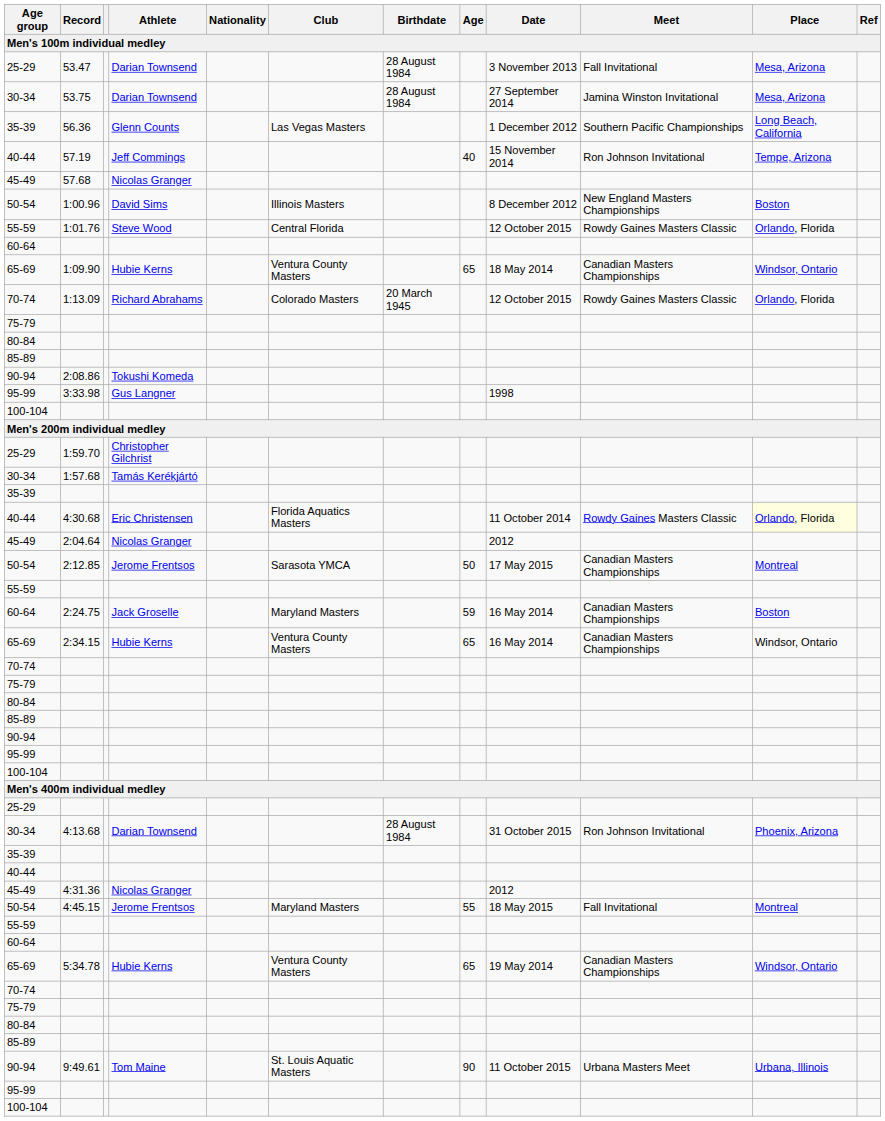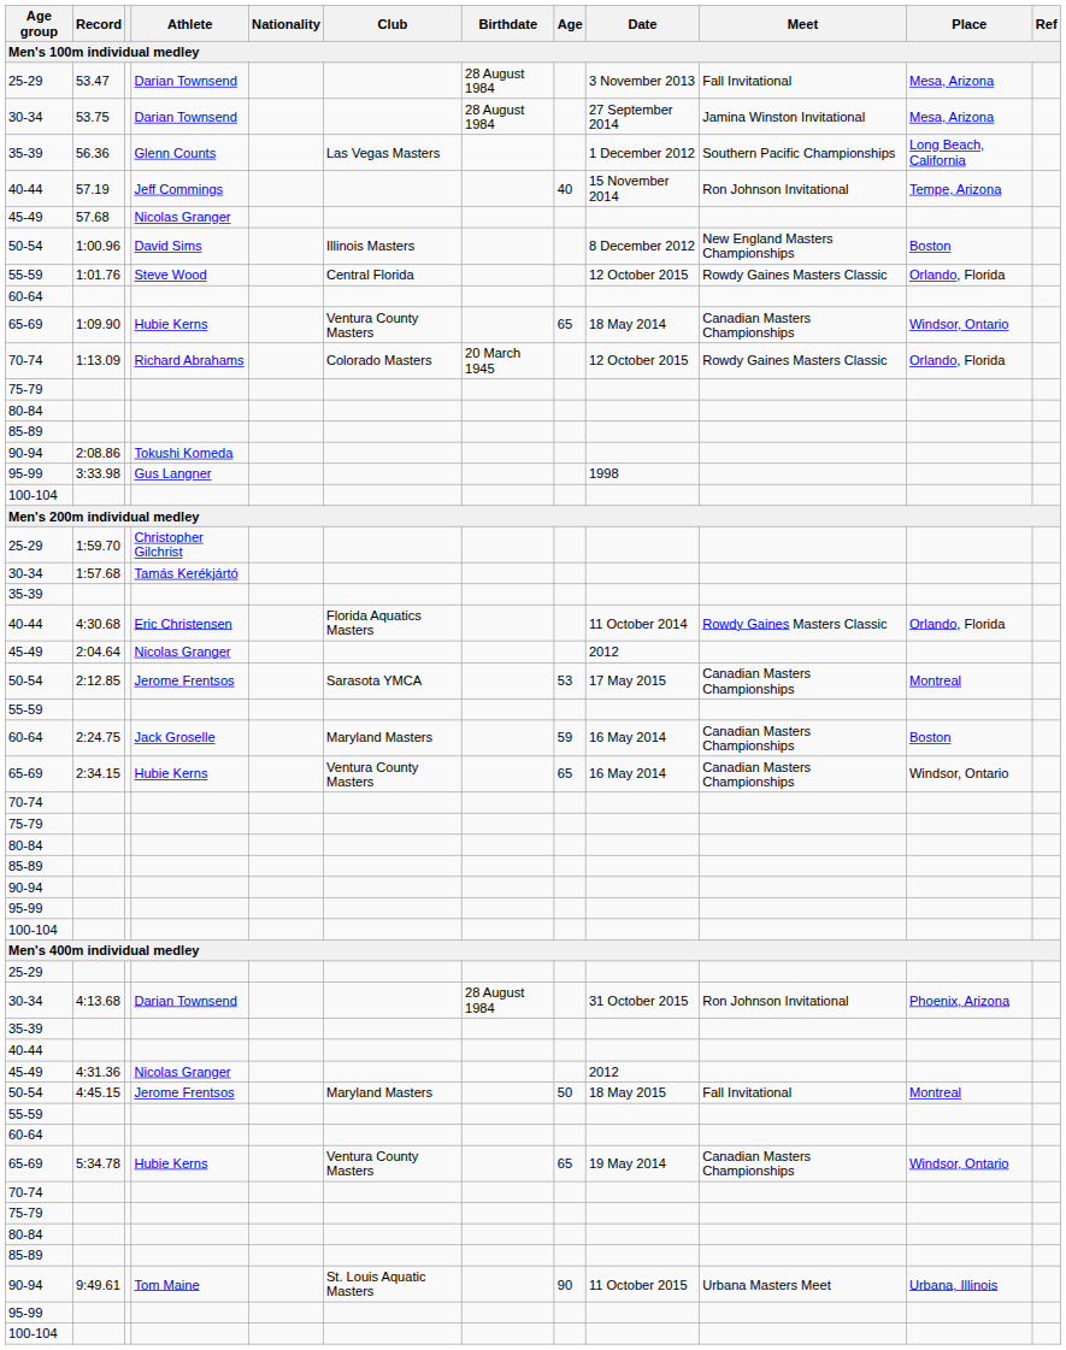 <table class="wikitable" style="font-size:95%; width: 95%;">
 <tr>
 <th>Age group</th>
 <th>Record</th>
 <th></th>
 <th>Athlete</th>
 <th>Nationality</th>
 <th>Club</th>
 <th>Birthdate</th>
 <th>Age</th>
 <th>Date</th>
 <th>Meet</th>
 <th>Place</th>
 <th>Ref</th>
 </tr>
 <tr style="background:#f0f0f0;">
 <td colspan=12><strong>Men's 100m individual medley</strong></td>
 </tr>
 <tr>
 <td>25-29</td>
 <td>53.47</td>
 <td></td>
 <td><a href='#'>Darian Townsend</a></td>
 <td></td>
 <td></td>
 <td>28 August 1984</td>
 <td></td>
 <td>3 November 2013</td>
 <td>Fall Invitational</td>
 <td><a href='#'>Mesa, Arizona</a></td>
 <td></td>
 </tr>
 <tr>
 <td>30-34</td>
 <td>53.75</td>
 <td></td>
 <td><a href='#'>Darian Townsend</a></td>
 <td></td>
 <td></td>
 <td>28 August 1984</td>
 <td></td>
 <td>27 September 2014</td>
 <td>Jamina Winston Invitational</td>
 <td><a href='#'>Mesa, Arizona</a></td>
 <td></td>
 </tr>
 <tr>
 <td>35-39</td>
 <td>56.36</td>
 <td></td>
 <td><a href='#'>Glenn Counts</a></td>
 <td></td>
 <td>Las Vegas Masters</td>
 <td></td>
 <td></td>
 <td>1 December 2012</td>
 <td>Southern Pacific Championships</td>
 <td><a href='#'>Long Beach, California</a></td>
 <td></td>
 </tr>
 <tr>
 <td>40-44</td>
 <td>57.19</td>
 <td></td>
 <td><a href='#'>Jeff Commings</a></td>
 <td></td>
 <td></td>
 <td></td>
 <td>40</td>
 <td>15 November 2014</td>
 <td>Ron Johnson Invitational</td>
 <td><a href='#'>Tempe, Arizona</a></td>
 <td></td>
 </tr>
 <tr>
 <td>45-49</td>
 <td>57.68</td>
 <td></td>
 <td><a href='#'>Nicolas Granger</a></td>
 <td></td>
 <td></td>
 <td></td>
 <td></td>
 <td></td>
 <td></td>
 <td></td>
 <td></td>
 </tr>
 <tr>
 <td>50-54</td>
 <td>1:00.96</td>
 <td></td>
 <td><a href='#'>David Sims</a></td>
 <td></td>
 <td>Illinois Masters</td>
 <td></td>
 <td></td>
 <td>8 December 2012</td>
 <td>New England Masters Championships</td>
 <td><a href='#'>Boston</a></td>
 <td></td>
 </tr>
 <tr>
 <td>55-59</td>
 <td>1:01.76</td>
 <td></td>
 <td><a href='#'>Steve Wood</a></td>
 <td></td>
 <td>Central Florida</td>
 <td></td>
 <td></td>
 <td>12 October 2015</td>
 <td>Rowdy Gaines Masters Classic</td>
 <td><a href='#'>Orlando</a>, Florida</td>
 <td></td>
 </tr>
 <tr>
 <td>60-64</td>
 <td></td>
 <td></td>
 <td></td>
 <td></td>
 <td></td>
 <td></td>
 <td></td>
 <td></td>
 <td></td>
 <td></td>
 <td></td>
 </tr>
 <tr>
 <td>65-69</td>
 <td>1:09.90</td>
 <td></td>
 <td><a href='#'>Hubie Kerns</a></td>
 <td></td>
 <td>Ventura County Masters</td>
 <td></td>
 <td>65</td>
 <td>18 May 2014</td>
 <td>Canadian Masters Championships</td>
 <td><a href='#'>Windsor, Ontario</a></td>
 <td></td>
 </tr>
 <tr>
 <td>70-74</td>
 <td>1:13.09</td>
 <td></td>
 <td><a href='#'>Richard Abrahams</a></td>
 <td></td>
 <td>Colorado Masters</td>
 <td>20 March 1945</td>
 <td></td>
 <td>12 October 2015</td>
 <td>Rowdy Gaines Masters Classic</td>
 <td><a href='#'>Orlando</a>, Florida</td>
 <td></td>
 </tr>
 <tr>
 <td>75-79</td>
 <td></td>
 <td></td>
 <td></td>
 <td></td>
 <td></td>
 <td></td>
 <td></td>
 <td></td>
 <td></td>
 <td></td>
 <td></td>
 </tr>
 <tr>
 <td>80-84</td>
 <td></td>
 <td></td>
 <td></td>
 <td></td>
 <td></td>
 <td></td>
 <td></td>
 <td></td>
 <td></td>
 <td></td>
 <td></td>
 </tr>
 <tr>
 <td>85-89</td>
 <td></td>
 <td></td>
 <td></td>
 <td></td>
 <td></td>
 <td></td>
 <td></td>
 <td></td>
 <td></td>
 <td></td>
 <td></td>
 </tr>
 <tr>
 <td>90-94</td>
 <td>2:08.86</td>
 <td></td>
 <td><a href='#'>Tokushi Komeda</a></td>
 <td></td>
 <td></td>
 <td></td>
 <td></td>
 <td></td>
 <td></td>
 <td></td>
 <td></td>
 </tr>
 <tr>
 <td>95-99</td>
 <td>3:33.98</td>
 <td></td>
 <td><a href='#'>Gus Langner</a></td>
 <td></td>
 <td></td>
 <td></td>
 <td></td>
 <td>1998</td>
 <td></td>
 <td></td>
 <td></td>
 </tr>
 <tr>
 <td>100-104</td>
 <td></td>
 <td></td>
 <td></td>
 <td></td>
 <td></td>
 <td></td>
 <td></td>
 <td></td>
 <td></td>
 <td></td>
 <td></td>
 </tr>
 <tr style="background:#f0f0f0;">
 <td colspan=12><strong>Men's 200m individual medley</strong></td>
 </tr>
 <tr>
 <td>25-29</td>
 <td>1:59.70</td>
 <td></td>
 <td><a href='#'>Christopher Gilchrist</a></td>
 <td></td>
 <td></td>
 <td></td>
 <td></td>
 <td></td>
 <td></td>
 <td></td>
 <td></td>
 </tr>
 <tr>
 <td>30-34</td>
 <td>1:57.68</td>
 <td></td>
 <td><a href='#'>Tamás Kerékjártó</a></td>
 <td></td>
 <td></td>
 <td></td>
 <td></td>
 <td></td>
 <td></td>
 <td></td>
 <td></td>
 </tr>
 <tr>
 <td>35-39</td>
 <td></td>
 <td></td>
 <td></td>
 <td></td>
 <td></td>
 <td></td>
 <td></td>
 <td></td>
 <td></td>
 <td></td>
 <td></td>
 </tr>
 <tr>
 <td>40-44</td>
 <td>4:30.68</td>
 <td></td>
 <td><a href='#'>Eric Christensen</a></td>
 <td></td>
 <td>Florida Aquatics Masters</td>
 <td></td>
 <td></td>
 <td>11 October 2014</td>
 <td><a href='#'>Rowdy Gaines</a> Masters Classic</td>
-<td style="background: lightyellow;"><a href='#'>Orlando</a>, Florida</td>
+<td><a href='#'>Orlando</a>, Florida</td>
 <td></td>
 </tr>
 <tr>
 <td>45-49</td>
 <td>2:04.64</td>
 <td></td>
 <td><a href='#'>Nicolas Granger</a></td>
 <td></td>
 <td></td>
 <td></td>
 <td></td>
 <td>2012</td>
 <td></td>
 <td></td>
 <td></td>
 </tr>
 <tr>
 <td>50-54</td>
 <td>2:12.85</td>
 <td></td>
 <td><a href='#'>Jerome Frentsos</a></td>
 <td></td>
 <td>Sarasota YMCA</td>
 <td></td>
-<td>50</td>
+<td>53</td>
 <td>17 May 2015</td>
 <td>Canadian Masters Championships</td>
 <td><a href='#'>Montreal</a></td>
 <td></td>
 </tr>
 <tr>
 <td>55-59</td>
 <td></td>
 <td></td>
 <td></td>
 <td></td>
 <td></td>
 <td></td>
 <td></td>
 <td></td>
 <td></td>
 <td></td>
 <td></td>
 </tr>
 <tr>
 <td>60-64</td>
 <td>2:24.75</td>
 <td></td>
 <td><a href='#'>Jack Groselle</a></td>
 <td></td>
 <td>Maryland Masters</td>
 <td></td>
 <td>59</td>
 <td>16 May 2014</td>
 <td>Canadian Masters Championships</td>
 <td><a href='#'>Boston</a></td>
 <td></td>
 </tr>
 <tr>
 <td>65-69</td>
 <td>2:34.15</td>
 <td></td>
 <td><a href='#'>Hubie Kerns</a></td>
 <td></td>
 <td>Ventura County Masters</td>
 <td></td>
 <td>65</td>
 <td>16 May 2014</td>
 <td>Canadian Masters Championships</td>
 <td>Windsor, Ontario</td>
 <td></td>
 </tr>
 <tr>
 <td>70-74</td>
 <td></td>
 <td></td>
 <td></td>
 <td></td>
 <td></td>
 <td></td>
 <td></td>
 <td></td>
 <td></td>
 <td></td>
 <td></td>
 </tr>
 <tr>
 <td>75-79</td>
 <td></td>
 <td></td>
 <td></td>
 <td></td>
 <td></td>
 <td></td>
 <td></td>
 <td></td>
 <td></td>
 <td></td>
 <td></td>
 </tr>
 <tr>
 <td>80-84</td>
 <td></td>
 <td></td>
 <td></td>
 <td></td>
 <td></td>
 <td></td>
 <td></td>
 <td></td>
 <td></td>
 <td></td>
 <td></td>
 </tr>
 <tr>
 <td>85-89</td>
 <td></td>
 <td></td>
 <td></td>
 <td></td>
 <td></td>
 <td></td>
 <td></td>
 <td></td>
 <td></td>
 <td></td>
 <td></td>
 </tr>
 <tr>
 <td>90-94</td>
 <td></td>
 <td></td>
 <td></td>
 <td></td>
 <td></td>
 <td></td>
 <td></td>
 <td></td>
 <td></td>
 <td></td>
 <td></td>
 </tr>
 <tr>
 <td>95-99</td>
 <td></td>
 <td></td>
 <td></td>
 <td></td>
 <td></td>
 <td></td>
 <td></td>
 <td></td>
 <td></td>
 <td></td>
 <td></td>
 </tr>
 <tr>
 <td>100-104</td>
 <td></td>
 <td></td>
 <td></td>
 <td></td>
 <td></td>
 <td></td>
 <td></td>
 <td></td>
 <td></td>
 <td></td>
 <td></td>
 </tr>
 <tr style="background:#f0f0f0;">
 <td colspan=12><strong>Men's 400m individual medley</strong></td>
 </tr>
 <tr>
 <td>25-29</td>
 <td></td>
 <td></td>
 <td></td>
 <td></td>
 <td></td>
 <td></td>
 <td></td>
 <td></td>
 <td></td>
 <td></td>
 <td></td>
 </tr>
 <tr>
 <td>30-34</td>
 <td>4:13.68</td>
 <td></td>
 <td><a href='#'>Darian Townsend</a></td>
 <td></td>
 <td></td>
 <td>28 August 1984</td>
 <td></td>
 <td>31 October 2015</td>
 <td>Ron Johnson Invitational</td>
 <td><a href='#'>Phoenix, Arizona</a></td>
 <td></td>
 </tr>
 <tr>
 <td>35-39</td>
 <td></td>
 <td></td>
 <td></td>
 <td></td>
 <td></td>
 <td></td>
 <td></td>
 <td></td>
 <td></td>
 <td></td>
 <td></td>
 </tr>
 <tr>
 <td>40-44</td>
 <td></td>
 <td></td>
 <td></td>
 <td></td>
 <td></td>
 <td></td>
 <td></td>
 <td></td>
 <td></td>
 <td></td>
 <td></td>
 </tr>
 <tr>
 <td>45-49</td>
 <td>4:31.36</td>
 <td></td>
 <td><a href='#'>Nicolas Granger</a></td>
 <td></td>
 <td></td>
 <td></td>
 <td></td>
 <td>2012</td>
 <td></td>
 <td></td>
 <td></td>
 </tr>
 <tr>
 <td>50-54</td>
 <td>4:45.15</td>
 <td></td>
 <td><a href='#'>Jerome Frentsos</a></td>
 <td></td>
 <td>Maryland Masters</td>
 <td></td>
-<td>55</td>
+<td>50</td>
 <td>18 May 2015</td>
 <td>Fall Invitational</td>
 <td><a href='#'>Montreal</a></td>
 <td></td>
 </tr>
 <tr>
 <td>55-59</td>
 <td></td>
 <td></td>
 <td></td>
 <td></td>
 <td></td>
 <td></td>
 <td></td>
 <td></td>
 <td></td>
 <td></td>
 <td></td>
 </tr>
 <tr>
 <td>60-64</td>
 <td></td>
 <td></td>
 <td></td>
 <td></td>
 <td></td>
 <td></td>
 <td></td>
 <td></td>
 <td></td>
 <td></td>
 <td></td>
 </tr>
 <tr>
 <td>65-69</td>
 <td>5:34.78</td>
 <td></td>
 <td><a href='#'>Hubie Kerns</a></td>
 <td></td>
 <td>Ventura County Masters</td>
 <td></td>
 <td>65</td>
 <td>19 May 2014</td>
 <td>Canadian Masters Championships</td>
 <td><a href='#'>Windsor, Ontario</a></td>
 <td></td>
 </tr>
 <tr>
 <td>70-74</td>
 <td></td>
 <td></td>
 <td></td>
 <td></td>
 <td></td>
 <td></td>
 <td></td>
 <td></td>
 <td></td>
 <td></td>
 <td></td>
 </tr>
 <tr>
 <td>75-79</td>
 <td></td>
 <td></td>
 <td></td>
 <td></td>
 <td></td>
 <td></td>
 <td></td>
 <td></td>
 <td></td>
 <td></td>
 <td></td>
 </tr>
 <tr>
 <td>80-84</td>
 <td></td>
 <td></td>
 <td></td>
 <td></td>
 <td></td>
 <td></td>
 <td></td>
 <td></td>
 <td></td>
 <td></td>
 <td></td>
 </tr>
 <tr>
 <td>85-89</td>
 <td></td>
 <td></td>
 <td></td>
 <td></td>
 <td></td>
 <td></td>
 <td></td>
 <td></td>
 <td></td>
 <td></td>
 <td></td>
 </tr>
 <tr>
 <td>90-94</td>
 <td>9:49.61</td>
 <td></td>
 <td><a href='#'>Tom Maine</a></td>
 <td></td>
 <td>St. Louis Aquatic Masters</td>
 <td></td>
 <td>90</td>
 <td>11 October 2015</td>
 <td>Urbana Masters Meet</td>
 <td><a href='#'>Urbana, Illinois</a></td>
 <td></td>
 </tr>
 <tr>
 <td>95-99</td>
 <td></td>
 <td></td>
 <td></td>
 <td></td>
 <td></td>
 <td></td>
 <td></td>
 <td></td>
 <td></td>
 <td></td>
 <td></td>
 </tr>
 <tr>
 <td>100-104</td>
 <td></td>
 <td></td>
 <td></td>
 <td></td>
 <td></td>
 <td></td>
 <td></td>
 <td></td>
 <td></td>
 <td></td>
 <td></td>
 </tr>
 </table>
